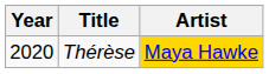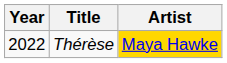 <table class="wikitable sortable">
 <tr>
 <th>Year</th>
 <th>Title</th>
 <th>Artist</th>
 </tr>
 <tr>
-<td>2020</td>
+<td>2022</td>
 <td><em>Thérèse</em></td>
 <td style="background: gold;"><a href='#'>Maya Hawke</a></td>
 </tr>
 </table>
